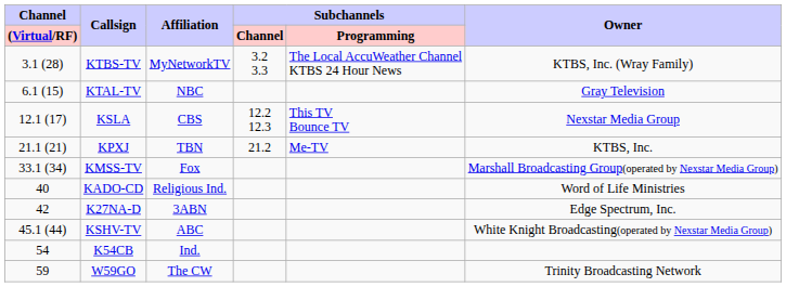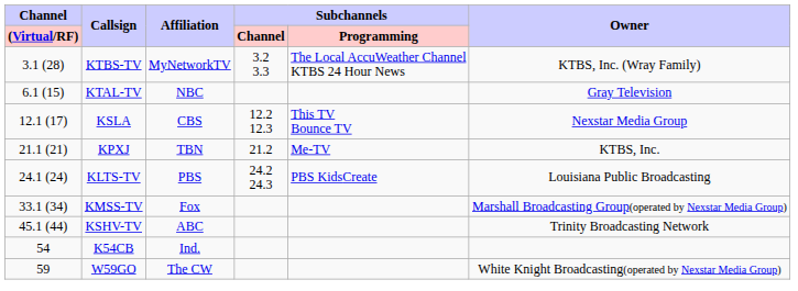 <table class="wikitable" style="text-align:center">
 <tr>
 <th style="background:#ccccff;">Channel</th>
 <th rowspan="2" style="background:#ccccff;">Callsign</th>
 <th rowspan="2" style="background:#ccccff;">Affiliation</th>
 <th colspan="2" style="background:#ccccff;">Subchannels</th>
 <th rowspan="2" style="background:#ccccff;">Owner</th>
 </tr>
 <tr>
 <th style="background:#ffcccc;">(<a href='#'>Virtual</a>/RF)</th>
 <th style="background:#ffcccc;">Channel</th>
 <th style="background:#ffcccc">Programming</th>
 </tr>
 <tr>
 <td>3.1 (28)</td>
 <td><a href='#'>KTBS-TV</a></td>
 <td><a href='#'>MyNetworkTV</a></td>
 <td>3.2<br>3.3</td>
 <td style="text-align:left"><a href='#'>The Local AccuWeather Channel</a><br>KTBS 24 Hour News</td>
 <td>KTBS, Inc. (Wray Family)</td>
 </tr>
 <tr>
 <td>6.1 (15)</td>
 <td><a href='#'>KTAL-TV</a></td>
 <td><a href='#'>NBC</a></td>
 <td></td>
 <td></td>
 <td><a href='#'>Gray Television</a></td>
 </tr>
 <tr>
 <td>12.1 (17)</td>
 <td><a href='#'>KSLA</a></td>
 <td><a href='#'>CBS</a></td>
 <td>12.2<br>12.3</td>
 <td style="text-align:left"><a href='#'>This TV</a><br><a href='#'>Bounce TV</a></td>
 <td><a href='#'>Nexstar Media Group</a></td>
 </tr>
 <tr>
 <td>21.1 (21)</td>
 <td><a href='#'>KPXJ</a></td>
 <td><a href='#'>TBN</a></td>
 <td>21.2</td>
 <td style="text-align:left"><a href='#'>Me-TV</a></td>
 <td>KTBS, Inc.</td>
 </tr>
 <tr>
+<td>24.1 (24)</td>
+<td><a href='#'>KLTS-TV</a></td>
+<td><a href='#'>PBS</a></td>
+<td>24.2<br>24.3</td>
+<td style="text-align:left"><a href='#'>PBS Kids</a><a href='#'>Create</a></td>
+<td>Louisiana Public Broadcasting</td>
+</tr>
+<tr>
 <td>33.1 (34)</td>
 <td><a href='#'>KMSS-TV</a></td>
 <td><a href='#'>Fox</a></td>
 <td></td>
 <td></td>
 <td><a href='#'>Marshall Broadcasting Group</a><small>(operated by <a href='#'>Nexstar Media Group</a>)</small></td>
 </tr>
 <tr>
-<td>40</td>
-<td><a href='#'>KADO-CD</a></td>
-<td><a href='#'>Religious Ind.</a></td>
-<td></td>
-<td></td>
-<td>Word of Life Ministries</td>
-</tr>
-<tr>
-<td>42</td>
-<td><a href='#'>K27NA-D</a></td>
-<td><a href='#'>3ABN</a></td>
-<td></td>
-<td></td>
-<td>Edge Spectrum, Inc.</td>
-</tr>
-<tr>
 <td>45.1 (44)</td>
 <td><a href='#'>KSHV-TV</a></td>
 <td><a href='#'>ABC</a></td>
 <td></td>
 <td></td>
-<td>White Knight Broadcasting<small>(operated by <a href='#'>Nexstar Media Group</a>)</small></td>
+<td>Trinity Broadcasting Network</td>
 </tr>
 <tr>
 <td>54</td>
 <td><a href='#'>K54CB</a></td>
 <td><a href='#'>Ind.</a></td>
 <td></td>
 <td></td>
 <td></td>
 </tr>
 <tr>
 <td>59</td>
 <td><a href='#'>W59GO</a></td>
 <td><a href='#'>The CW</a></td>
 <td></td>
 <td></td>
-<td>Trinity Broadcasting Network</td>
+<td>White Knight Broadcasting<small>(operated by <a href='#'>Nexstar Media Group</a>)</small></td>
 </tr>
 </table>
